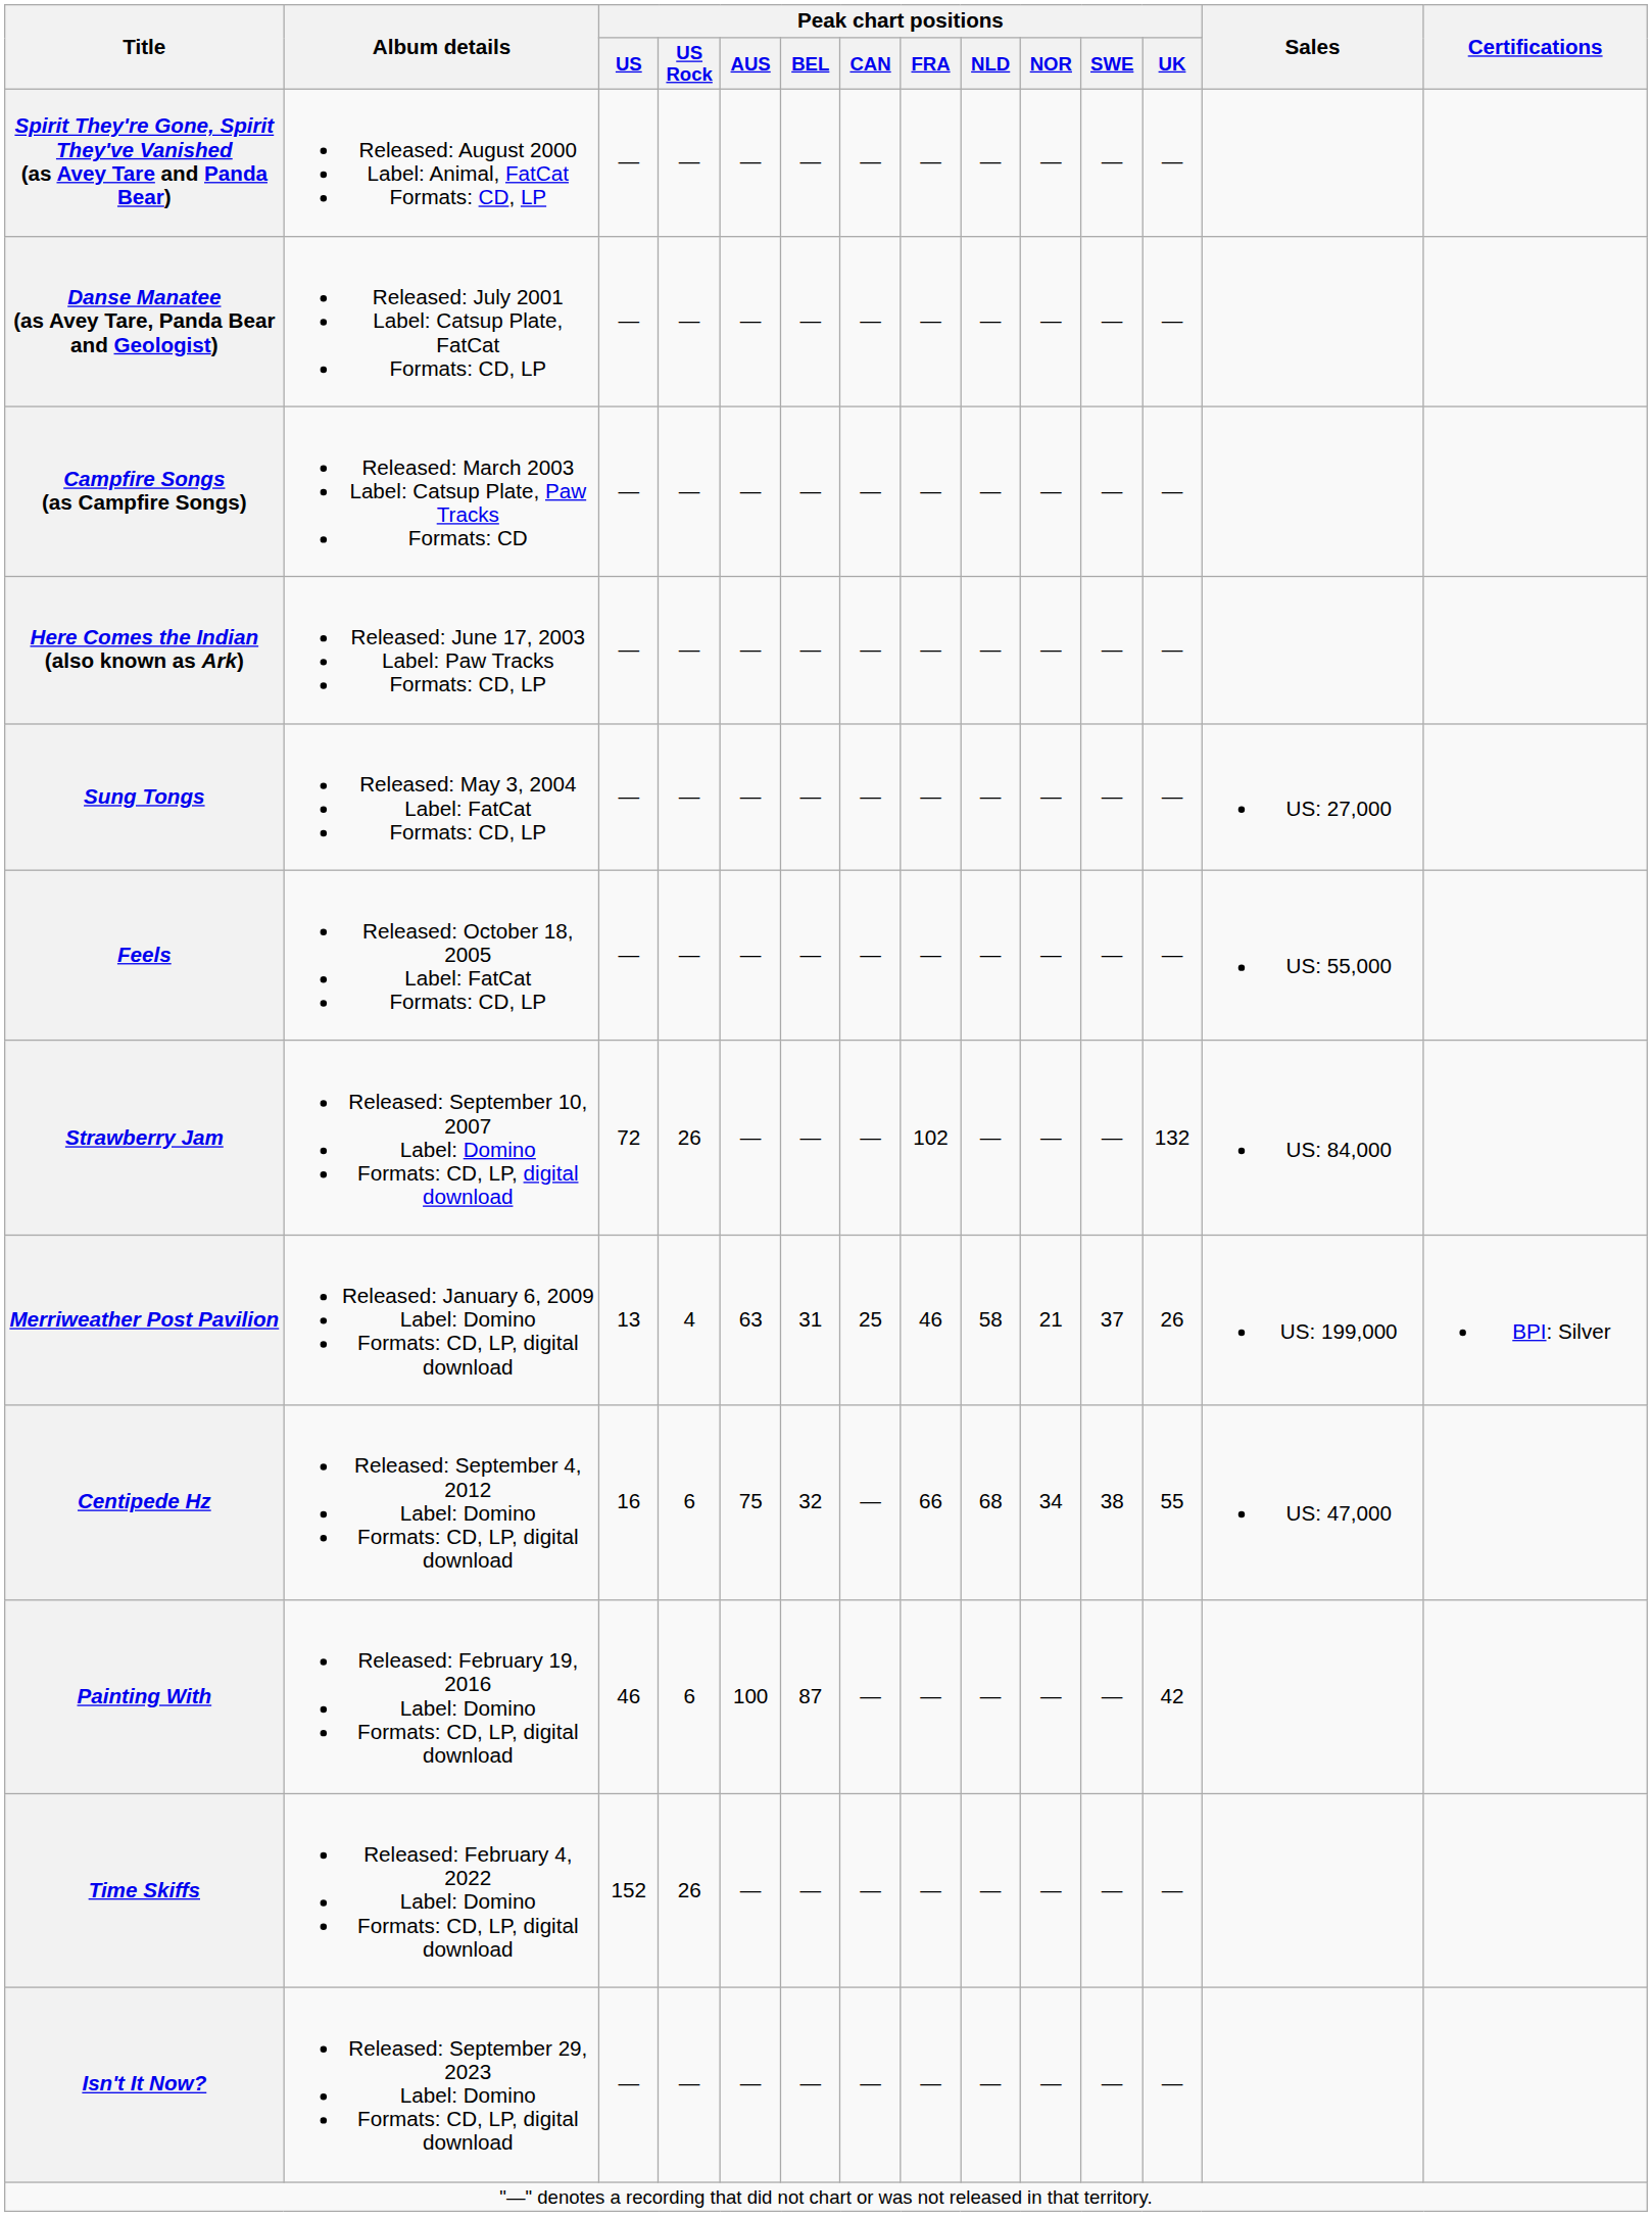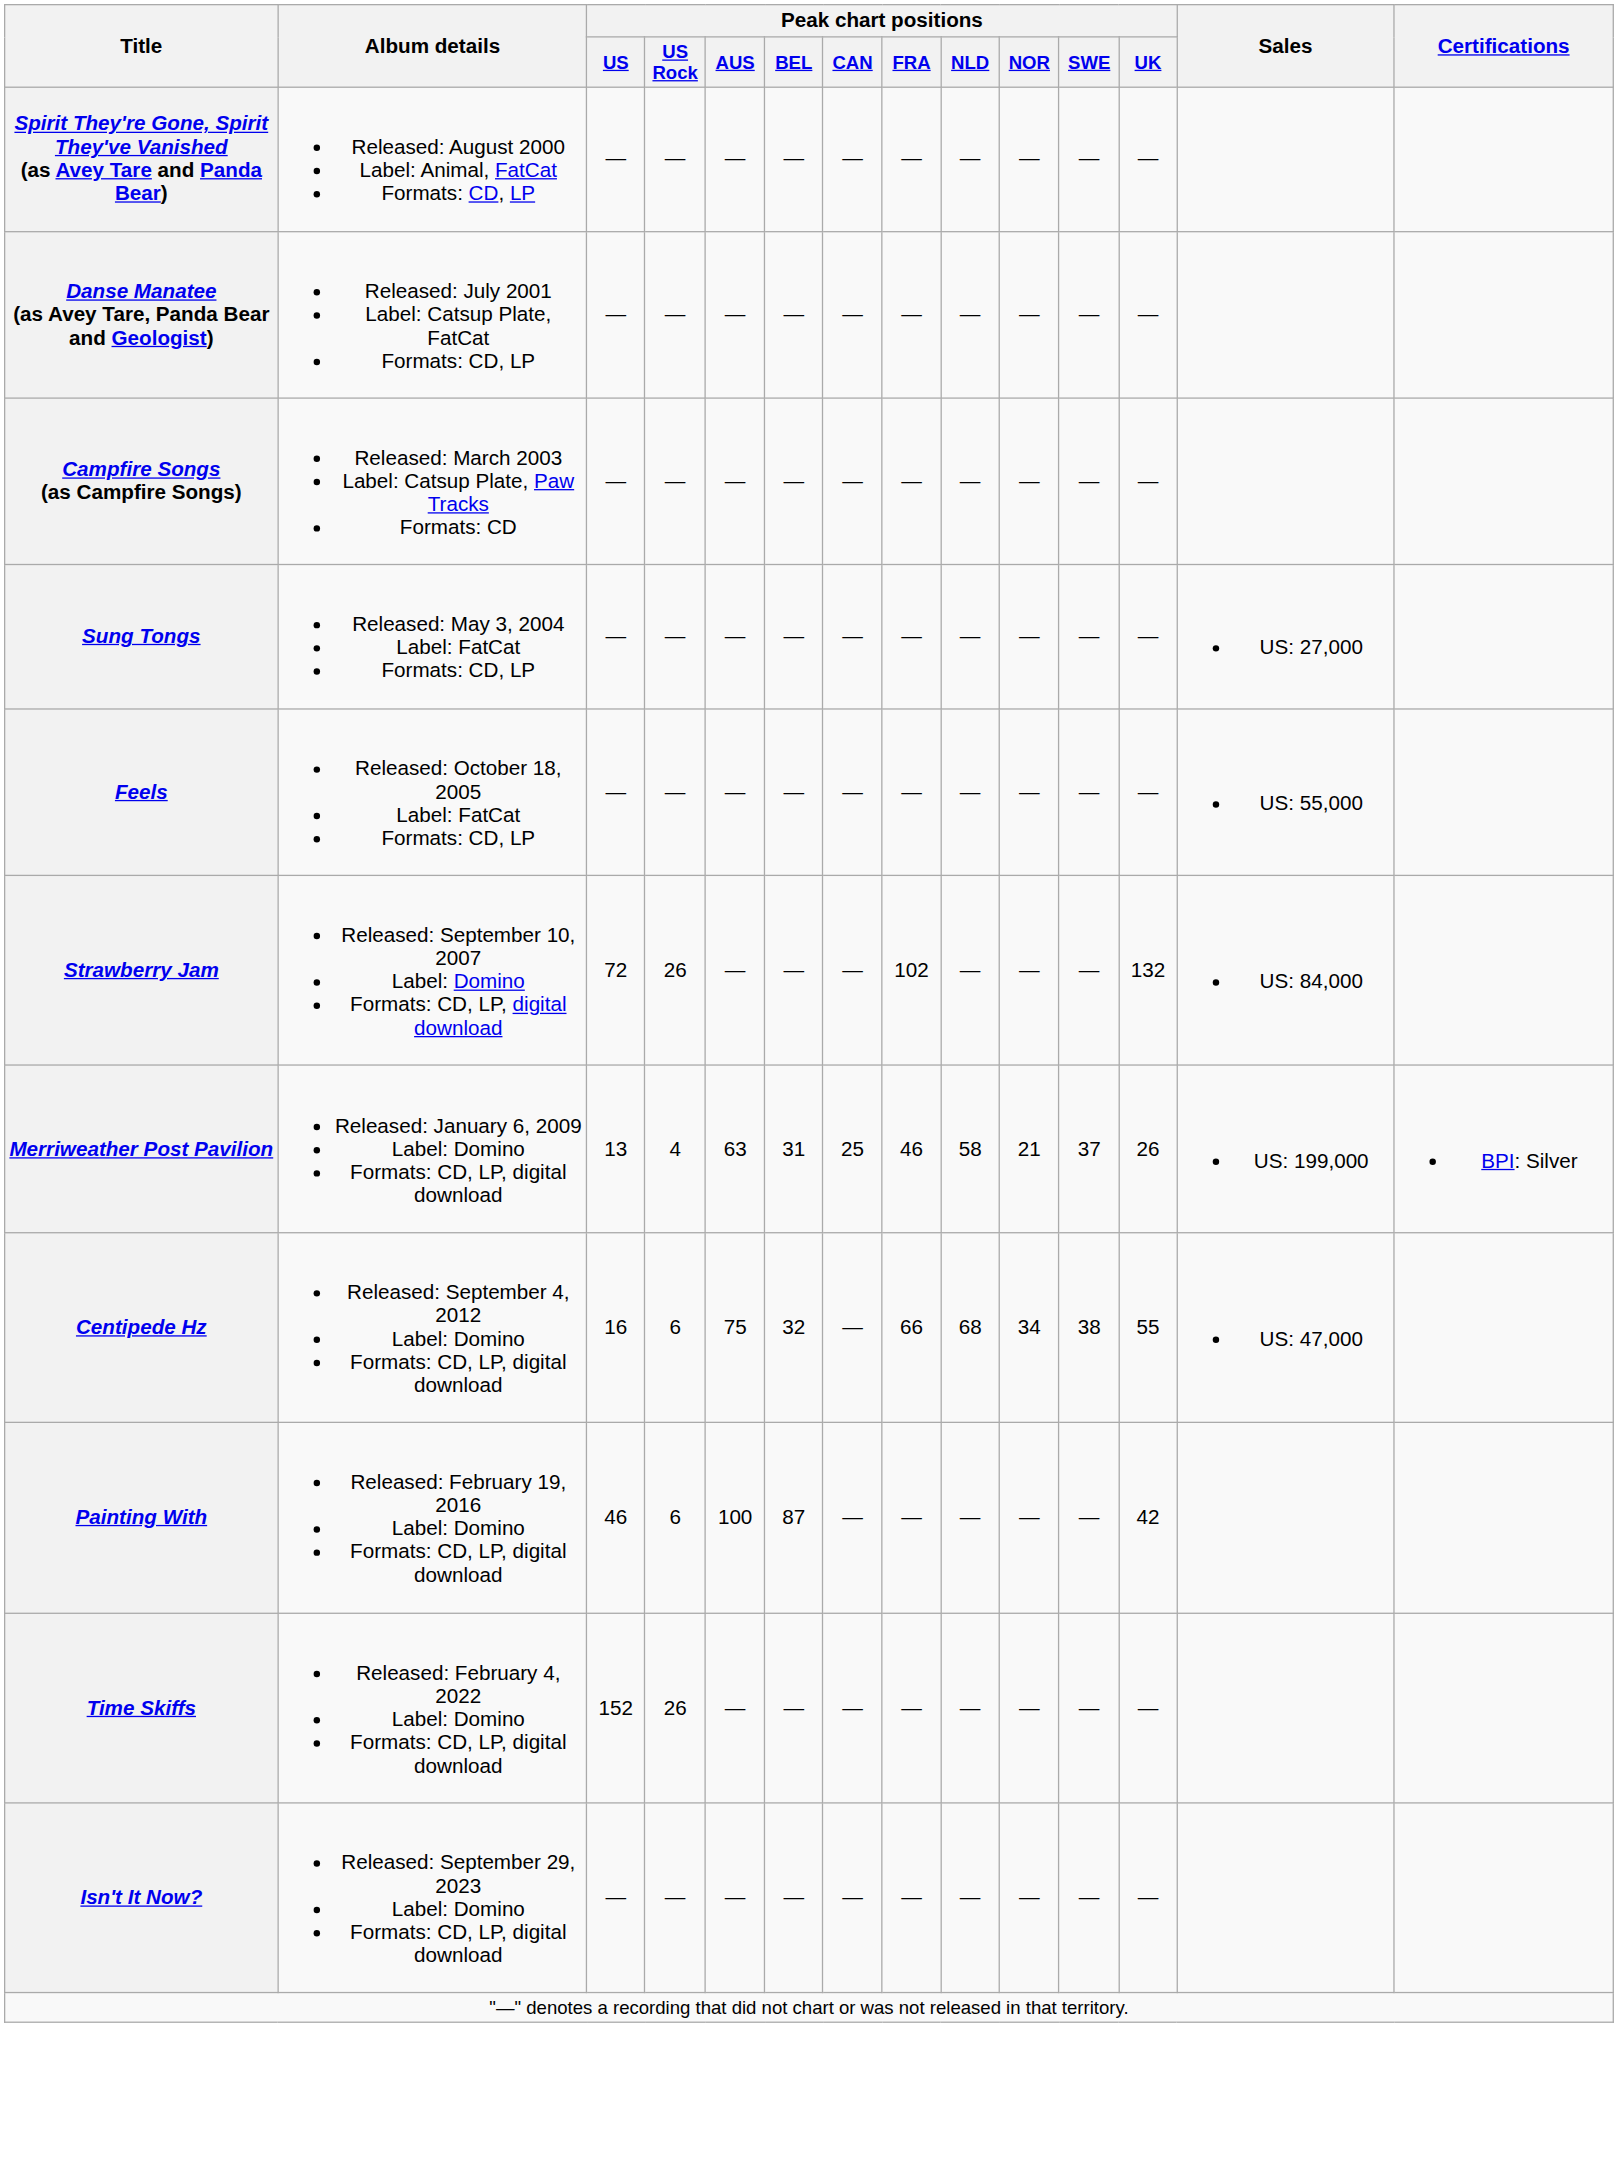 <table class="wikitable plainrowheaders" style="text-align:center;" border="1">
 <tr>
 <th scope="col" rowspan="2" style="width:16em;">Title</th>
 <th scope="col" rowspan="2" style="width:18em;">Album details</th>
 <th scope="col" colspan="10">Peak chart positions</th>
 <th scope="col" rowspan="2" style="width:12em;">Sales</th>
 <th scope="col" rowspan="2" style="width:12em;"><a href='#'>Certifications</a><br></th>
 </tr>
 <tr>
 <th scope="col" style="width:3em;font-size:90%;"><a href='#'>US</a><br></th>
 <th scope="col" style="width:3em;font-size:90%;"><a href='#'>US<br>Rock</a><br></th>
 <th scope="col" style="width:3em;font-size:90%;"><a href='#'>AUS</a><br></th>
 <th scope="col" style="width:3em;font-size:90%;"><a href='#'>BEL</a><br></th>
 <th scope="col" style="width:3em;font-size:90%;"><a href='#'>CAN</a><br></th>
 <th scope="col" style="width:3em;font-size:90%;"><a href='#'>FRA</a><br></th>
 <th scope="col" style="width:3em;font-size:90%;"><a href='#'>NLD</a><br></th>
 <th scope="col" style="width:3em;font-size:90%;"><a href='#'>NOR</a><br></th>
 <th scope="col" style="width:3em;font-size:90%;"><a href='#'>SWE</a><br></th>
 <th scope="col" style="width:3em;font-size:90%;"><a href='#'>UK</a><br></th>
 </tr>
 <tr>
 <th scope="row"><em><a href='#'>Spirit They're Gone, Spirit They've Vanished</a></em><br><span>(as <a href='#'>Avey Tare</a> and <a href='#'>Panda Bear</a>)</span></th>
 <td><br><ul><li>Released: August 2000</li><li>Label: Animal, <a href='#'>FatCat</a></li><li>Formats: <a href='#'>CD</a>, <a href='#'>LP</a></li></ul></td>
 <td>—</td>
 <td>—</td>
 <td>—</td>
 <td>—</td>
 <td>—</td>
 <td>—</td>
 <td>—</td>
 <td>—</td>
 <td>—</td>
 <td>—</td>
 <td></td>
 <td></td>
 </tr>
 <tr>
 <th scope="row"><em><a href='#'>Danse Manatee</a></em><br><span>(as Avey Tare, Panda Bear and <a href='#'>Geologist</a>)</span></th>
 <td><br><ul><li>Released: July 2001</li><li>Label: Catsup Plate, FatCat</li><li>Formats: CD, LP</li></ul></td>
 <td>—</td>
 <td>—</td>
 <td>—</td>
 <td>—</td>
 <td>—</td>
 <td>—</td>
 <td>—</td>
 <td>—</td>
 <td>—</td>
 <td>—</td>
 <td></td>
 <td></td>
 </tr>
 <tr>
 <th scope="row"><em><a href='#'>Campfire Songs</a></em><br><span>(as Campfire Songs)</span></th>
 <td><br><ul><li>Released: March 2003</li><li>Label: Catsup Plate, <a href='#'>Paw Tracks</a></li><li>Formats: CD</li></ul></td>
-<td>—</td>
-<td>—</td>
-<td>—</td>
-<td>—</td>
-<td>—</td>
-<td>—</td>
-<td>—</td>
-<td>—</td>
-<td>—</td>
-<td>—</td>
-<td></td>
-<td></td>
-</tr>
-<tr>
-<th scope="row"><em><a href='#'>Here Comes the Indian</a></em><br><span>(also known as <em>Ark</em>)</span></th>
-<td><br><ul><li>Released: June 17, 2003</li><li>Label: Paw Tracks</li><li>Formats: CD, LP</li></ul></td>
 <td>—</td>
 <td>—</td>
 <td>—</td>
 <td>—</td>
 <td>—</td>
 <td>—</td>
 <td>—</td>
 <td>—</td>
 <td>—</td>
 <td>—</td>
 <td></td>
 <td></td>
 </tr>
 <tr>
 <th scope="row"><em><a href='#'>Sung Tongs</a></em></th>
 <td><br><ul><li>Released: May 3, 2004</li><li>Label: FatCat</li><li>Formats: CD, LP</li></ul></td>
 <td>—</td>
 <td>—</td>
 <td>—</td>
 <td>—</td>
 <td>—</td>
 <td>—</td>
 <td>—</td>
 <td>—</td>
 <td>—</td>
 <td>—</td>
 <td><br><ul><li>US: 27,000</li></ul></td>
 <td></td>
 </tr>
 <tr>
 <th scope="row"><em><a href='#'>Feels</a></em></th>
 <td><br><ul><li>Released: October 18, 2005</li><li>Label: FatCat</li><li>Formats: CD, LP</li></ul></td>
 <td>—</td>
 <td>—</td>
 <td>—</td>
 <td>—</td>
 <td>—</td>
 <td>—</td>
 <td>—</td>
 <td>—</td>
 <td>—</td>
 <td>—</td>
 <td><br><ul><li>US: 55,000</li></ul></td>
 <td></td>
 </tr>
 <tr>
 <th scope="row"><em><a href='#'>Strawberry Jam</a></em></th>
 <td><br><ul><li>Released: September 10, 2007</li><li>Label: <a href='#'>Domino</a></li><li>Formats: CD, LP, <a href='#'>digital download</a></li></ul></td>
 <td>72</td>
 <td>26</td>
 <td>—</td>
 <td>—</td>
 <td>—</td>
 <td>102</td>
 <td>—</td>
 <td>—</td>
 <td>—</td>
 <td>132</td>
 <td><br><ul><li>US: 84,000</li></ul></td>
 <td></td>
 </tr>
 <tr>
 <th scope="row"><em><a href='#'>Merriweather Post Pavilion</a></em></th>
 <td><br><ul><li>Released: January 6, 2009</li><li>Label: Domino</li><li>Formats: CD, LP, digital download</li></ul></td>
 <td>13</td>
 <td>4</td>
 <td>63</td>
 <td>31</td>
 <td>25</td>
 <td>46</td>
 <td>58</td>
 <td>21</td>
 <td>37</td>
 <td>26</td>
 <td><br><ul><li>US: 199,000</li></ul></td>
 <td><br><ul><li><a href='#'>BPI</a>: Silver</li></ul></td>
 </tr>
 <tr>
 <th scope="row"><em><a href='#'>Centipede Hz</a></em></th>
 <td><br><ul><li>Released: September 4, 2012</li><li>Label: Domino</li><li>Formats: CD, LP, digital download</li></ul></td>
 <td>16</td>
 <td>6</td>
 <td>75</td>
 <td>32</td>
 <td>—</td>
 <td>66</td>
 <td>68</td>
 <td>34</td>
 <td>38</td>
 <td>55</td>
 <td><br><ul><li>US: 47,000</li></ul></td>
 <td></td>
 </tr>
 <tr>
 <th scope="row"><em><a href='#'>Painting With</a></em></th>
 <td><br><ul><li>Released: February 19, 2016</li><li>Label: Domino</li><li>Formats: CD, LP, digital download</li></ul></td>
 <td>46</td>
 <td>6</td>
 <td>100</td>
 <td>87</td>
 <td>—</td>
 <td>—</td>
 <td>—</td>
 <td>—</td>
 <td>—</td>
 <td>42</td>
 <td></td>
 <td></td>
 </tr>
 <tr>
 <th scope="row"><em><a href='#'>Time Skiffs</a></em></th>
 <td><br><ul><li>Released: February 4, 2022</li><li>Label: Domino</li><li>Formats: CD, LP, digital download</li></ul></td>
 <td>152</td>
 <td>26</td>
 <td>—</td>
 <td>—</td>
 <td>—</td>
 <td>—</td>
 <td>—</td>
 <td>—</td>
 <td>—</td>
 <td>—</td>
 <td></td>
 <td></td>
 </tr>
 <tr>
 <th scope="row"><em><a href='#'>Isn't It Now?</a></em></th>
 <td><br><ul><li>Released: September 29, 2023</li><li>Label: Domino</li><li>Formats: CD, LP, digital download</li></ul></td>
 <td>—</td>
 <td>—</td>
 <td>—</td>
 <td>—</td>
 <td>—</td>
 <td>—</td>
 <td>—</td>
 <td>—</td>
 <td>—</td>
 <td>—</td>
 <td></td>
 <td></td>
 </tr>
 <tr>
 <td colspan="14" style="font-size:90%">"—" denotes a recording that did not chart or was not released in that territory.</td>
 </tr>
 </table>
